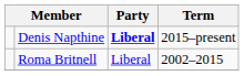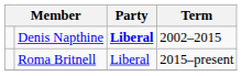 <table class="wikitable">
 <tr>
 <th colspan=2>Member</th>
 <th>Party</th>
 <th>Term</th>
 </tr>
 <tr>
 <td> </td>
 <td><a href='#'>Denis Napthine</a></td>
 <td><strong><a href='#'>Liberal</a></strong></td>
-<td>2015–present</td>
+<td>2002–2015</td>
 </tr>
 <tr>
 <td> </td>
 <td><a href='#'>Roma Britnell</a></td>
 <td><a href='#'>Liberal</a></td>
-<td>2002–2015</td>
+<td>2015–present</td>
 </tr>
 <tr>
 </tr>
 </table>
